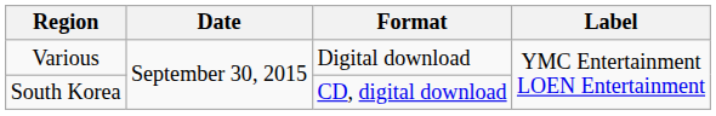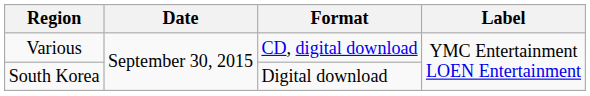 <table class="wikitable">
 <tr>
 <th style="text-align:center;">Region</th>
 <th style="text-align:center;">Date</th>
 <th style="text-align:center;">Format</th>
 <th style="text-align:center;">Label</th>
 </tr>
 <tr>
 <td style="text-align:center;">Various</td>
 <td style="text-align:center;" rowspan=2>September 30, 2015</td>
-<td>Digital download</td>
+<td><a href='#'>CD</a>, <a href='#'>digital download</a></td>
 <td style="text-align:center;" rowspan="2">YMC Entertainment<br><a href='#'>LOEN Entertainment</a></td>
 </tr>
 <tr>
 <td style="text-align:center;">South Korea</td>
-<td><a href='#'>CD</a>, <a href='#'>digital download</a></td>
+<td>Digital download</td>
 </tr>
 </table>
